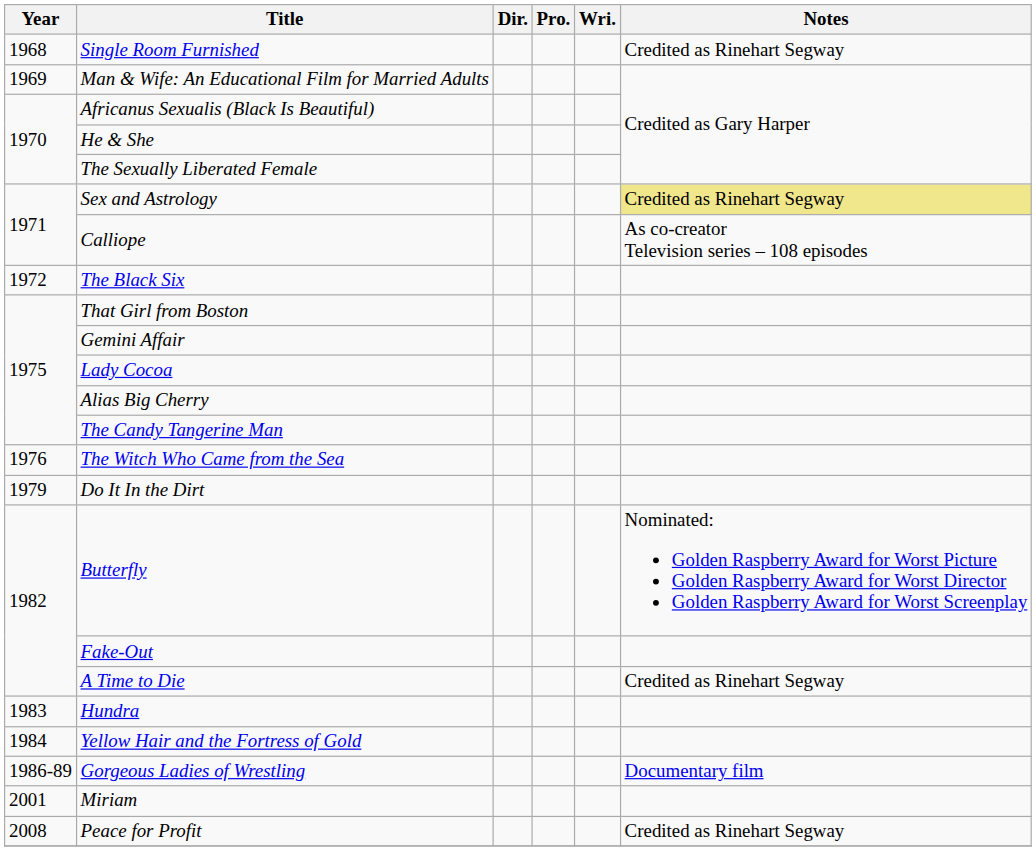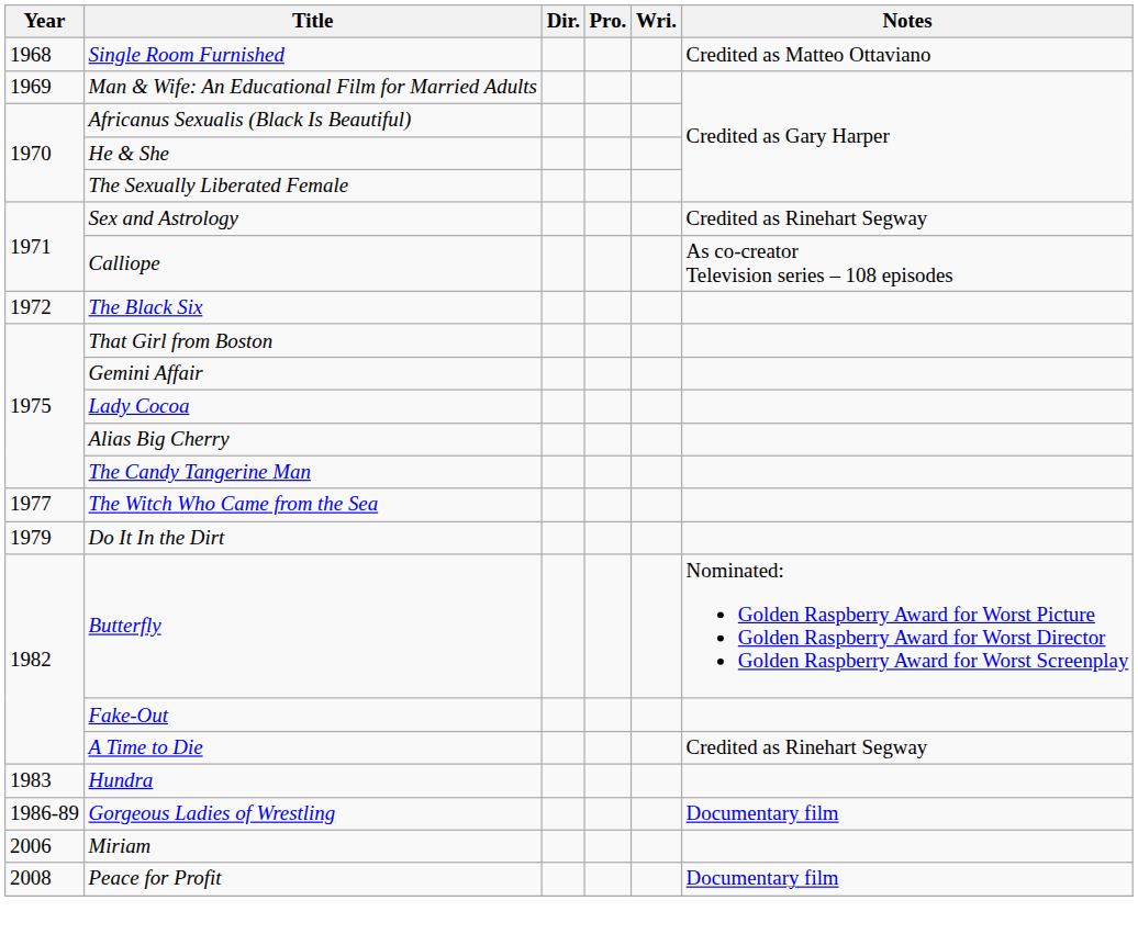 <table class="wikitable sortable">
 <tr>
 <th>Year</th>
 <th>Title</th>
 <th>Dir.</th>
 <th>Pro.</th>
 <th>Wri.</th>
 <th>Notes</th>
 </tr>
 <tr>
 <td>1968</td>
 <td><em><a href='#'>Single Room Furnished</a></em></td>
 <td></td>
 <td></td>
 <td></td>
-<td>Credited as Rinehart Segway</td>
+<td>Credited as Matteo Ottaviano</td>
 </tr>
 <tr>
 <td>1969</td>
 <td><em>Man & Wife: An Educational Film for Married Adults</em></td>
 <td></td>
 <td></td>
 <td></td>
 <td rowspan="4">Credited as Gary Harper</td>
 </tr>
 <tr>
 <td rowspan="3">1970</td>
 <td><em>Africanus Sexualis (Black Is Beautiful)</em></td>
 <td></td>
 <td></td>
 <td></td>
 </tr>
 <tr>
 <td><em>He & She</em></td>
 <td></td>
 <td></td>
 <td></td>
 </tr>
 <tr>
 <td><em>The Sexually Liberated Female</em></td>
 <td></td>
 <td></td>
 <td></td>
 </tr>
 <tr>
 <td rowspan="2">1971</td>
 <td><em>Sex and Astrology</em></td>
 <td></td>
 <td></td>
 <td></td>
-<td style="background: khaki;">Credited as Rinehart Segway</td>
+<td>Credited as Rinehart Segway</td>
 </tr>
 <tr>
 <td><em>Calliope</em></td>
 <td></td>
 <td></td>
 <td></td>
 <td>As co-creator<br>Television series – 108 episodes</td>
 </tr>
 <tr>
 <td>1972</td>
 <td><em><a href='#'>The Black Six</a></em></td>
 <td></td>
 <td></td>
 <td></td>
 <td></td>
 </tr>
 <tr>
 <td rowspan="5">1975</td>
 <td><em>That Girl from Boston</em></td>
 <td></td>
 <td></td>
 <td></td>
 <td></td>
 </tr>
 <tr>
 <td><em>Gemini Affair</em></td>
 <td></td>
 <td></td>
 <td></td>
 <td></td>
 </tr>
 <tr>
 <td><em><a href='#'>Lady Cocoa</a></em></td>
 <td></td>
 <td></td>
 <td></td>
 <td></td>
 </tr>
 <tr>
 <td><em>Alias Big Cherry</em></td>
 <td></td>
 <td></td>
 <td></td>
 <td></td>
 </tr>
 <tr>
 <td><em><a href='#'>The Candy Tangerine Man</a></em></td>
 <td></td>
 <td></td>
 <td></td>
 <td></td>
 </tr>
 <tr>
-<td>1976</td>
+<td>1977</td>
 <td><em><a href='#'>The Witch Who Came from the Sea</a></em></td>
 <td></td>
 <td></td>
 <td></td>
 <td></td>
 </tr>
 <tr>
 <td>1979</td>
 <td><em>Do It In the Dirt</em></td>
 <td></td>
 <td></td>
 <td></td>
 <td></td>
 </tr>
 <tr>
 <td rowspan="3">1982</td>
 <td><em><a href='#'>Butterfly</a></em></td>
 <td></td>
 <td></td>
 <td></td>
 <td>Nominated:<br><ul><li><a href='#'>Golden Raspberry Award for Worst Picture</a></li><li><a href='#'>Golden Raspberry Award for Worst Director</a></li><li><a href='#'>Golden Raspberry Award for Worst Screenplay</a></li></ul></td>
 </tr>
 <tr>
 <td><em><a href='#'>Fake-Out</a></em></td>
 <td></td>
 <td></td>
 <td></td>
 <td></td>
 </tr>
 <tr>
 <td><em><a href='#'>A Time to Die</a></em></td>
 <td></td>
 <td></td>
 <td></td>
 <td>Credited as Rinehart Segway</td>
 </tr>
 <tr>
 <td>1983</td>
 <td><em><a href='#'>Hundra</a></em></td>
 <td></td>
 <td></td>
 <td></td>
 <td></td>
 </tr>
 <tr>
-<td>1984</td>
-<td><em><a href='#'>Yellow Hair and the Fortress of Gold</a></em></td>
-<td></td>
-<td></td>
-<td></td>
-<td></td>
-</tr>
-<tr>
 <td>1986-89</td>
 <td><em><a href='#'>Gorgeous Ladies of Wrestling</a></em></td>
 <td></td>
 <td></td>
 <td></td>
 <td><a href='#'>Documentary film</a></td>
 </tr>
 <tr>
-<td>2001</td>
+<td>2006</td>
 <td><em>Miriam</em></td>
 <td></td>
 <td></td>
 <td></td>
 <td></td>
 </tr>
 <tr>
 <td>2008</td>
 <td><em>Peace for Profit</em></td>
 <td></td>
 <td></td>
 <td></td>
-<td>Credited as Rinehart Segway</td>
+<td><a href='#'>Documentary film</a></td>
 </tr>
 <tr>
 </tr>
 </table>
